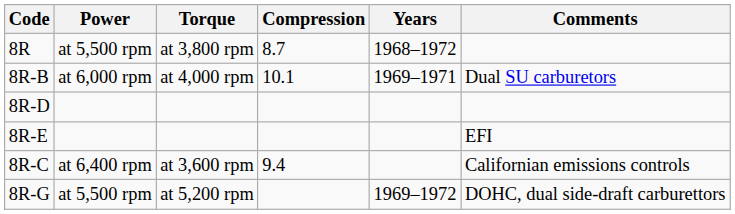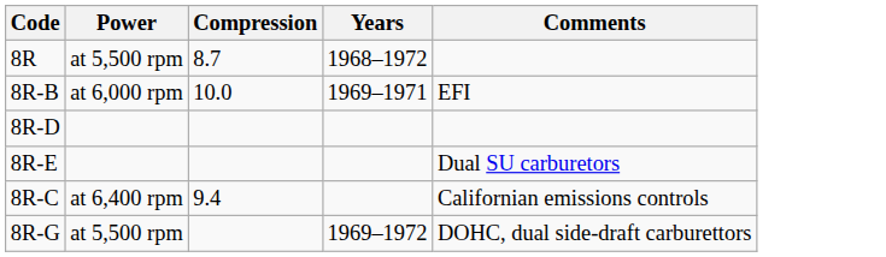 <table class="wikitable">
 <tr>
 <th>Code</th>
 <th>Power</th>
-<th>Torque</th>
 <th>Compression</th>
 <th>Years</th>
 <th>Comments</th>
 </tr>
 <tr>
 <td>8R</td>
 <td> at 5,500 rpm</td>
-<td> at 3,800 rpm</td>
 <td>8.7</td>
 <td>1968–1972</td>
 <td></td>
 </tr>
 <tr>
 <td>8R-B</td>
 <td> at 6,000 rpm</td>
-<td> at 4,000 rpm</td>
-<td>10.1</td>
+<td>10.0</td>
 <td>1969–1971</td>
-<td>Dual <a href='#'>SU carburetors</a></td>
+<td>EFI</td>
 </tr>
 <tr>
 <td>8R-D</td>
-<td></td>
 <td></td>
 <td></td>
 <td></td>
 <td></td>
 </tr>
 <tr>
 <td>8R-E</td>
 <td></td>
 <td></td>
 <td></td>
-<td></td>
-<td>EFI</td>
+<td>Dual <a href='#'>SU carburetors</a></td>
 </tr>
 <tr>
 <td>8R-C</td>
 <td> at 6,400 rpm</td>
-<td> at 3,600 rpm</td>
 <td>9.4</td>
 <td></td>
 <td>Californian emissions controls</td>
 </tr>
 <tr>
 <td>8R-G</td>
 <td> at 5,500 rpm</td>
-<td> at 5,200 rpm</td>
 <td></td>
 <td>1969–1972</td>
 <td>DOHC, dual side-draft carburettors</td>
 </tr>
 </table>
